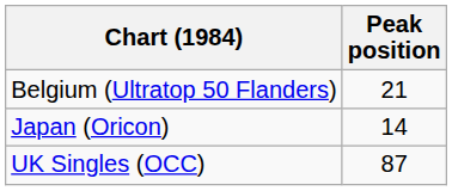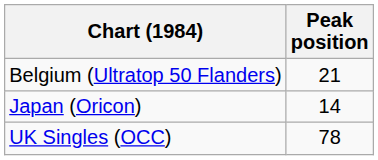 <table class="wikitable sortable">
 <tr>
 <th>Chart (1984)</th>
 <th>Peak<br>position</th>
 </tr>
 <tr>
 <td>Belgium (<a href='#'>Ultratop 50 Flanders</a>)</td>
 <td style="text-align:center;">21</td>
 </tr>
 <tr>
 <td><a href='#'>Japan</a> (<a href='#'>Oricon</a>)</td>
 <td style="text-align:center;">14</td>
 </tr>
 <tr>
 <td><a href='#'>UK Singles</a> (<a href='#'>OCC</a>)</td>
-<td style="text-align:center;">87</td>
+<td style="text-align:center;">78</td>
 </tr>
 </table>
